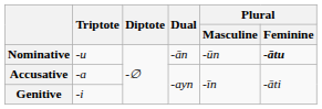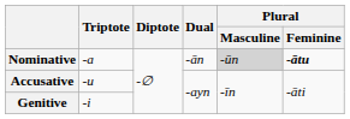 <table class="wikitable">
 <tr>
 <th rowspan=2></th>
 <th rowspan=2>Triptote</th>
 <th rowspan=2>Diptote</th>
 <th rowspan=2>Dual</th>
 <th colspan=2>Plural</th>
 </tr>
 <tr>
 <th>Masculine</th>
 <th>Feminine</th>
 </tr>
 <tr>
 <th>Nominative</th>
-<td><em>-u</em></td>
+<td><em>-a</em></td>
 <td rowspan="3">-<em>∅</em></td>
 <td>-<em>ān</em></td>
-<td>-<em>ūn</em></td>
+<td style="background: lightgrey;">-<em>ūn</em></td>
 <td><strong>-<em>ātu</em></strong></td>
 </tr>
 <tr>
 <th>Accusative</th>
-<td><em>-a</em></td>
+<td><em>-u</em></td>
 <td rowspan="2">-<em>ayn</em></td>
 <td rowspan="2">-<em>īn</em></td>
 <td rowspan="2">-<em>āti</em></td>
 </tr>
 <tr>
 <th>Genitive</th>
 <td><em>-i</em></td>
 </tr>
 </table>
